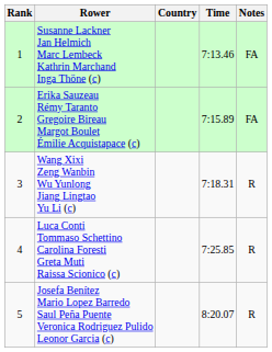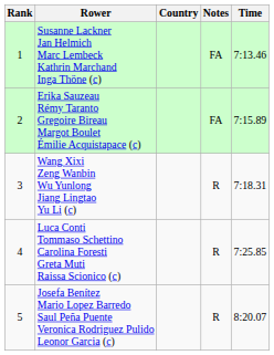 <table class="wikitable" style="text-align:center">
 <tr>
 <th>Rank</th>
 <th>Rower</th>
 <th>Country</th>
+<th>Notes</th>
 <th>Time</th>
-<th>Notes</th>
 </tr>
 <tr bgcolor=ccffcc>
 <td>1</td>
 <td align="left"><a href='#'>Susanne Lackner</a><br><a href='#'>Jan Helmich</a><br><a href='#'>Marc Lembeck</a><br><a href='#'>Kathrin Marchand</a><br><a href='#'>Inga Thöne</a> (<a href='#'>c</a>)</td>
 <td align="left"></td>
+<td>FA</td>
 <td>7:13.46</td>
-<td>FA</td>
 </tr>
 <tr bgcolor=ccffcc>
 <td>2</td>
 <td align="left"><a href='#'>Erika Sauzeau</a><br><a href='#'>Rémy Taranto</a><br><a href='#'>Gregoire Bireau</a><br><a href='#'>Margot Boulet</a><br><a href='#'>Émilie Acquistapace</a> (<a href='#'>c</a>)</td>
 <td align="left"></td>
+<td>FA</td>
 <td>7:15.89</td>
-<td>FA</td>
 </tr>
 <tr>
 <td>3</td>
 <td align="left"><a href='#'>Wang Xixi</a><br><a href='#'>Zeng Wanbin</a><br><a href='#'>Wu Yunlong</a><br><a href='#'>Jiang Lingtao</a><br><a href='#'>Yu Li</a> (<a href='#'>c</a>)</td>
 <td align="left"></td>
+<td>R</td>
 <td>7:18.31</td>
-<td>R</td>
 </tr>
 <tr>
 <td>4</td>
 <td align="left"><a href='#'>Luca Conti</a><br><a href='#'>Tommaso Schettino</a><br><a href='#'>Carolina Foresti</a><br><a href='#'>Greta Muti</a><br><a href='#'>Raissa Scionico</a> (<a href='#'>c</a>)</td>
 <td align="left"></td>
+<td>R</td>
 <td>7:25.85</td>
-<td>R</td>
 </tr>
 <tr>
 <td>5</td>
 <td align="left"><a href='#'>Josefa Benítez</a><br><a href='#'>Mario Lopez Barredo</a><br><a href='#'>Saul Peña Puente</a><br><a href='#'>Veronica Rodriguez Pulido</a><br><a href='#'>Leonor Garcia</a> (<a href='#'>c</a>)</td>
 <td align="left"></td>
+<td>R</td>
 <td>8:20.07</td>
-<td>R</td>
 </tr>
 </table>
